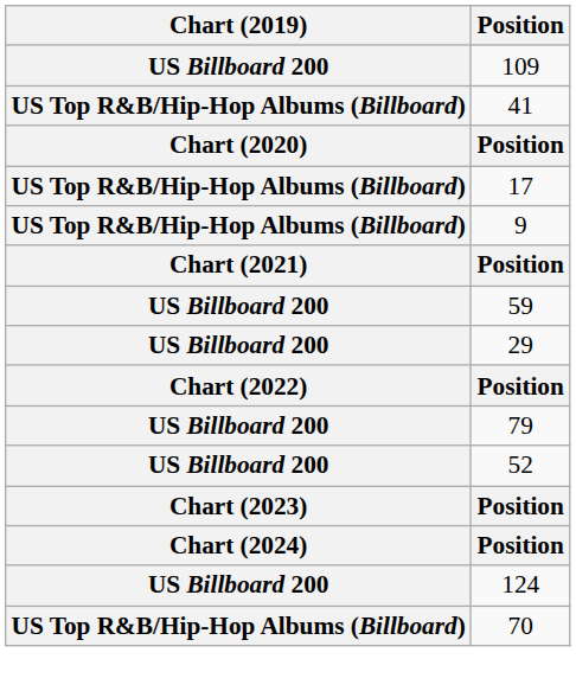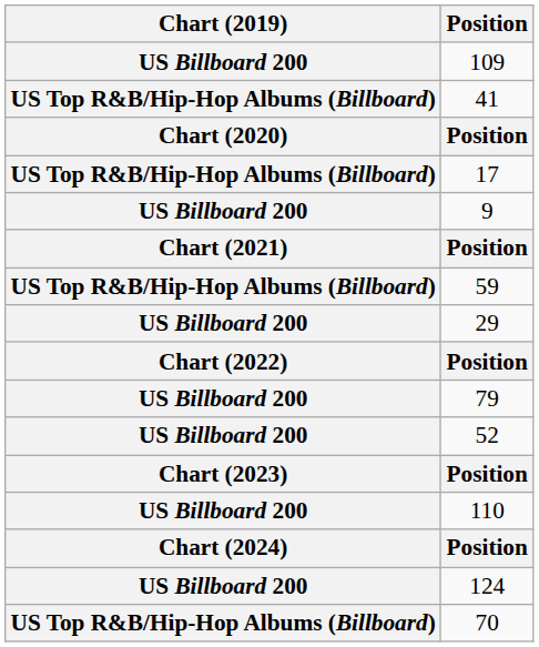 <table class="wikitable plainrowheaders" style="text-align:center">
 <tr>
 <th scope="col">Chart (2019)</th>
 <th scope="col">Position</th>
 </tr>
 <tr>
 <th scope="row">US <em>Billboard</em> 200</th>
 <td>109</td>
 </tr>
 <tr>
 <th scope="row">US Top R&B/Hip-Hop Albums (<em>Billboard</em>)</th>
 <td>41</td>
 </tr>
 <tr>
 <th scope="col">Chart (2020)</th>
 <th scope="col">Position</th>
 </tr>
 <tr>
 <th scope="row">US Top R&B/Hip-Hop Albums (<em>Billboard</em>)</th>
 <td>17</td>
 </tr>
 <tr>
-<th scope="row">US Top R&B/Hip-Hop Albums (<em>Billboard</em>)</th>
+<th scope="row">US <em>Billboard</em> 200</th>
 <td>9</td>
 </tr>
 <tr>
 <th scope="col">Chart (2021)</th>
 <th scope="col">Position</th>
 </tr>
 <tr>
-<th scope="row">US <em>Billboard</em> 200</th>
+<th scope="row">US Top R&B/Hip-Hop Albums (<em>Billboard</em>)</th>
 <td>59</td>
 </tr>
 <tr>
 <th scope="row">US <em>Billboard</em> 200</th>
 <td>29</td>
 </tr>
 <tr>
 <th scope="col">Chart (2022)</th>
 <th scope="col">Position</th>
 </tr>
 <tr>
 <th scope="row">US <em>Billboard</em> 200</th>
 <td>79</td>
 </tr>
 <tr>
 <th scope="row">US <em>Billboard</em> 200</th>
 <td>52</td>
 </tr>
 <tr>
 <th scope="col">Chart (2023)</th>
 <th scope="col">Position</th>
 </tr>
 <tr>
+<th scope="row">US <em>Billboard</em> 200</th>
+<td>110</td>
+</tr>
+<tr>
 <th scope="col">Chart (2024)</th>
 <th scope="col">Position</th>
 </tr>
 <tr>
 <th scope="row">US <em>Billboard</em> 200</th>
 <td>124</td>
 </tr>
 <tr>
 <th scope="row">US Top R&B/Hip-Hop Albums (<em>Billboard</em>)</th>
 <td>70</td>
 </tr>
 </table>
